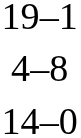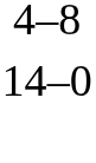 <table style="text-align:center">
 <tr>
 <th width=200></th>
 <th width=100></th>
 <th width=200></th>
-</tr>
-<tr>
-<td align=right><strong></strong></td>
-<td>19–1</td>
-<td align=left></td>
 </tr>
 <tr>
 <td align=right></td>
 <td>4–8</td>
 <td align=left><strong></strong></td>
 </tr>
 <tr>
 <td align=right><strong></strong></td>
 <td>14–0</td>
 <td align=left></td>
 </tr>
 </table>
